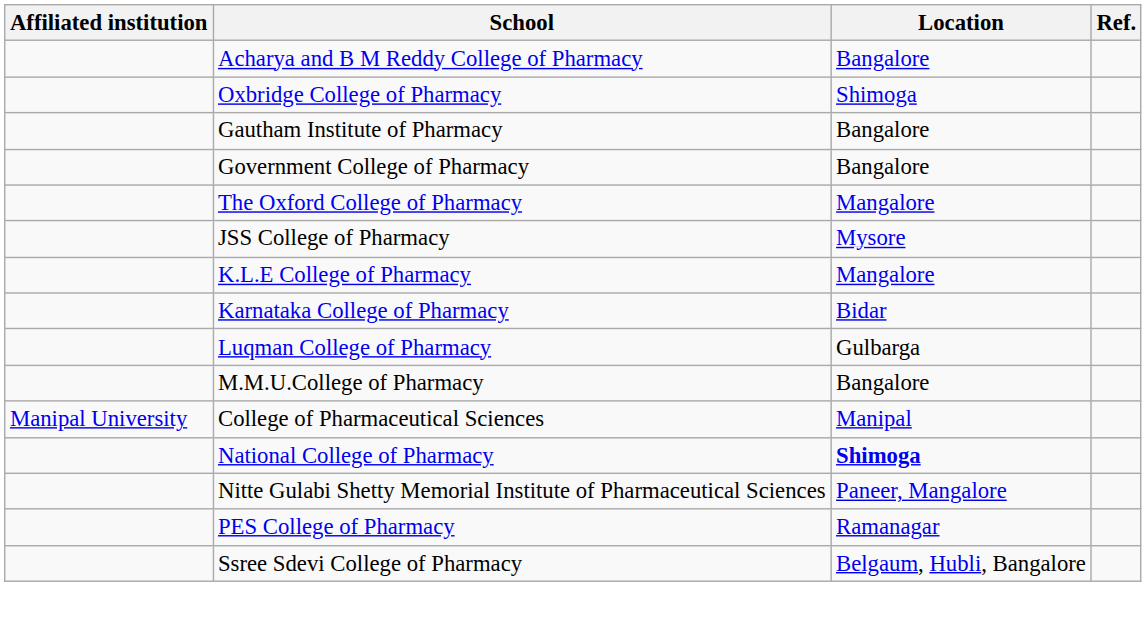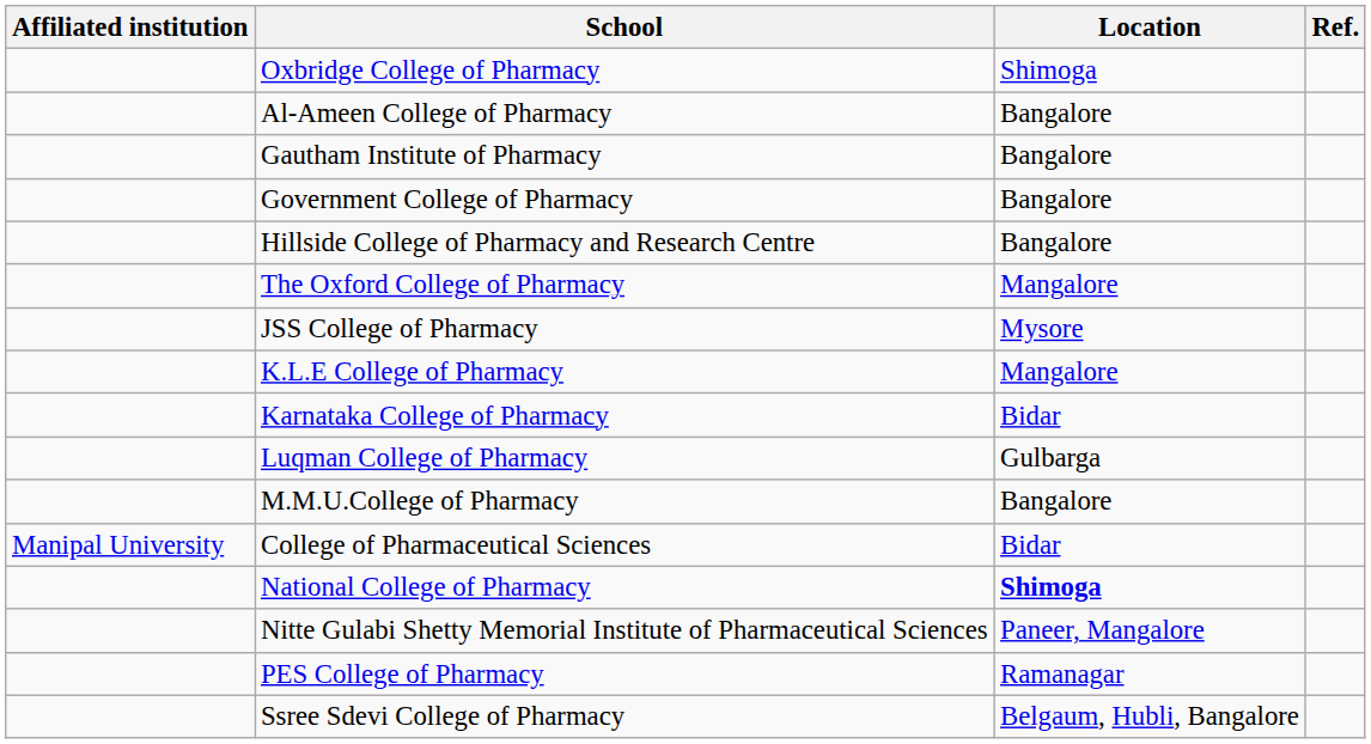 <table class="wikitable sortable">
 <tr>
 <th>Affiliated institution</th>
 <th>School</th>
 <th>Location</th>
 <th>Ref.</th>
 </tr>
 <tr>
 <td></td>
-<td><a href='#'>Acharya and B M Reddy College of Pharmacy</a></td>
-<td><a href='#'>Bangalore</a></td>
+<td><a href='#'>Oxbridge College of Pharmacy</a></td>
+<td><a href='#'>Shimoga</a></td>
 <td></td>
 </tr>
 <tr>
 <td></td>
-<td><a href='#'>Oxbridge College of Pharmacy</a></td>
-<td><a href='#'>Shimoga</a></td>
+<td>Al-Ameen College of Pharmacy</td>
+<td>Bangalore</td>
 <td></td>
 </tr>
 <tr>
 <td></td>
 <td>Gautham Institute of Pharmacy</td>
 <td>Bangalore</td>
 <td></td>
 </tr>
 <tr>
 <td></td>
 <td>Government College of Pharmacy</td>
+<td>Bangalore</td>
+<td></td>
+</tr>
+<tr>
+<td></td>
+<td>Hillside College of Pharmacy and Research Centre</td>
 <td>Bangalore</td>
 <td></td>
 </tr>
 <tr>
 <td></td>
 <td><a href='#'>The Oxford College of Pharmacy</a></td>
 <td><a href='#'>Mangalore</a></td>
 <td></td>
 </tr>
 <tr>
 <td></td>
 <td>JSS College of Pharmacy</td>
 <td><a href='#'>Mysore</a></td>
 <td></td>
 </tr>
 <tr>
 <td></td>
 <td><a href='#'>K.L.E College of Pharmacy</a></td>
 <td><a href='#'>Mangalore</a></td>
 <td></td>
 </tr>
 <tr>
 <td></td>
 <td><a href='#'>Karnataka College of Pharmacy</a></td>
 <td><a href='#'>Bidar</a></td>
 <td></td>
 </tr>
 <tr>
 <td></td>
 <td><a href='#'>Luqman College of Pharmacy</a></td>
 <td>Gulbarga</td>
 <td></td>
 </tr>
 <tr>
 <td></td>
 <td>M.M.U.College of Pharmacy</td>
 <td>Bangalore</td>
 <td></td>
 </tr>
 <tr>
 <td><a href='#'>Manipal University</a></td>
 <td>College of Pharmaceutical Sciences</td>
-<td><a href='#'>Manipal</a></td>
+<td><a href='#'>Bidar</a></td>
 <td></td>
 </tr>
 <tr>
 <td></td>
 <td><a href='#'>National College of Pharmacy</a></td>
 <td><strong><a href='#'>Shimoga</a></strong></td>
 <td></td>
 </tr>
 <tr>
 <td></td>
 <td>Nitte Gulabi Shetty Memorial Institute of Pharmaceutical Sciences</td>
 <td><a href='#'>Paneer, Mangalore</a></td>
 <td></td>
 </tr>
 <tr>
 <td></td>
 <td><a href='#'>PES College of Pharmacy</a></td>
 <td><a href='#'>Ramanagar</a></td>
 <td></td>
 </tr>
 <tr>
 <td></td>
 <td>Ssree Sdevi College of Pharmacy</td>
 <td><a href='#'>Belgaum</a>, <a href='#'>Hubli</a>, Bangalore</td>
 <td></td>
 </tr>
 </table>
